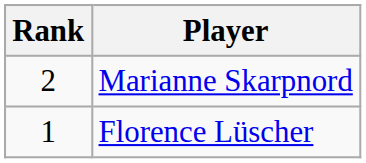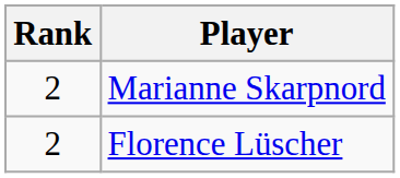 <table class="wikitable" style="font-size:95%;">
 <tr>
 <th>Rank</th>
 <th>Player</th>
 </tr>
 <tr>
 <td align=center>2</td>
 <td> <a href='#'>Marianne Skarpnord</a></td>
 </tr>
 <tr>
-<td align=center>1</td>
+<td align=center>2</td>
 <td> <a href='#'>Florence Lüscher</a></td>
 </tr>
 </table>
